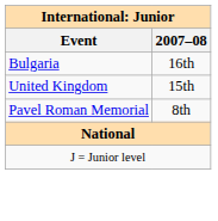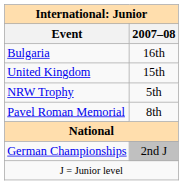 <table class="wikitable" style="text-align:center">
 <tr>
 <th style="background-color: #ffdead; " colspan=2 align=center>International: Junior</th>
 </tr>
 <tr>
 <th>Event</th>
 <th>2007–08</th>
 </tr>
 <tr>
 <td align=left> <a href='#'>Bulgaria</a></td>
 <td>16th</td>
 </tr>
 <tr>
 <td align=left> <a href='#'>United Kingdom</a></td>
 <td>15th</td>
 </tr>
 <tr>
+<td align=left><a href='#'>NRW Trophy</a></td>
+<td>5th</td>
+</tr>
+<tr>
 <td align=left><a href='#'>Pavel Roman Memorial</a></td>
 <td>8th</td>
 </tr>
 <tr>
 <th style="background-color: #ffdead; " colspan=2 align=center>National</th>
 </tr>
 <tr>
+<td align=left><a href='#'>German Championships</a></td>
+<td bgcolor=silver>2nd J</td>
+</tr>
+<tr>
 <td colspan=2 align=center><small> J = Junior level </small></td>
 </tr>
 </table>
